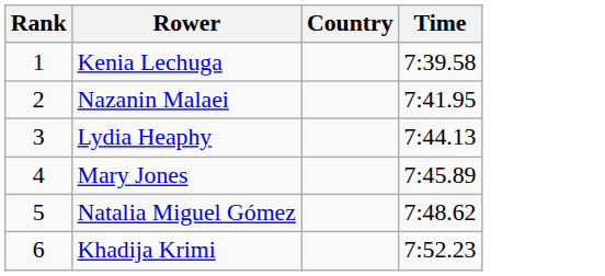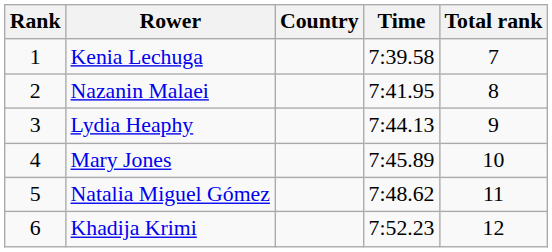 <table class="wikitable" style="text-align:center">
 <tr>
 <th>Rank</th>
 <th>Rower</th>
 <th>Country</th>
 <th>Time</th>
+<th>Total rank</th>
 </tr>
 <tr>
 <td>1</td>
 <td align="left"><a href='#'>Kenia Lechuga</a></td>
 <td align="left"></td>
 <td>7:39.58</td>
+<td>7</td>
 </tr>
 <tr>
 <td>2</td>
 <td align="left"><a href='#'>Nazanin Malaei</a></td>
 <td align="left"></td>
 <td>7:41.95</td>
+<td>8</td>
 </tr>
 <tr>
 <td>3</td>
 <td align="left"><a href='#'>Lydia Heaphy</a></td>
 <td align="left"></td>
 <td>7:44.13</td>
+<td>9</td>
 </tr>
 <tr>
 <td>4</td>
 <td align="left"><a href='#'>Mary Jones</a></td>
 <td align="left"></td>
 <td>7:45.89</td>
+<td>10</td>
 </tr>
 <tr>
 <td>5</td>
 <td align="left"><a href='#'>Natalia Miguel Gómez</a></td>
 <td align="left"></td>
 <td>7:48.62</td>
+<td>11</td>
 </tr>
 <tr>
 <td>6</td>
 <td align="left"><a href='#'>Khadija Krimi</a></td>
 <td align="left"></td>
 <td>7:52.23</td>
+<td>12</td>
 </tr>
 </table>
